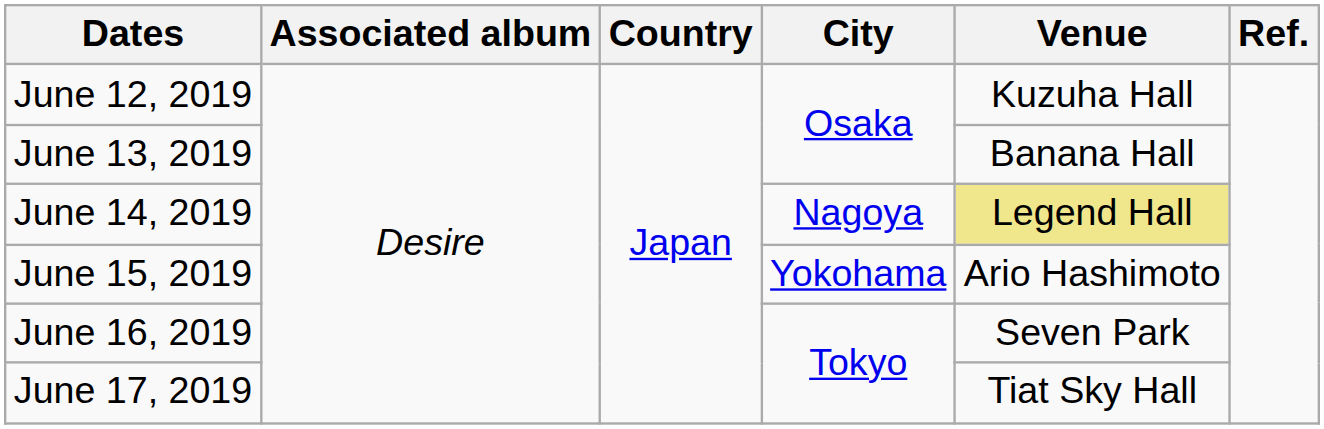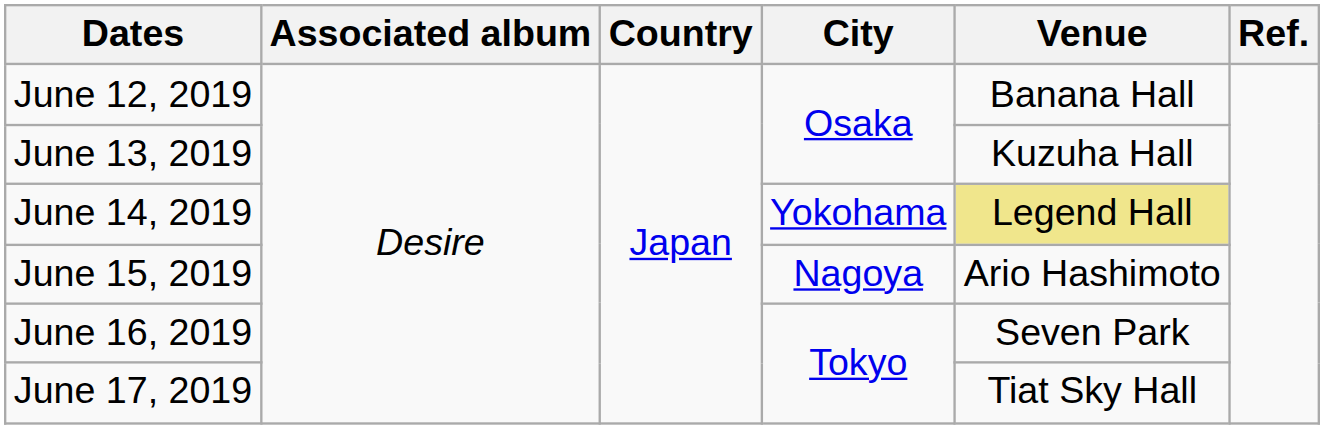 <table class="wikitable plainrowheaders" style="text-align:center;">
 <tr>
 <th>Dates</th>
 <th>Associated album</th>
 <th>Country</th>
 <th>City</th>
 <th>Venue</th>
 <th>Ref.</th>
 </tr>
 <tr>
 <td>June 12, 2019</td>
 <td rowspan="6" style="text-align:center;"><em>Desire</em></td>
 <td rowspan="6" style="text-align:center;"><a href='#'>Japan</a></td>
 <td rowspan="2"><a href='#'>Osaka</a></td>
-<td>Kuzuha Hall</td>
+<td style="text-align:center;">Banana Hall</td>
 <td rowspan="6"></td>
 </tr>
 <tr>
 <td>June 13, 2019</td>
-<td style="text-align:center;">Banana Hall</td>
+<td>Kuzuha Hall</td>
 </tr>
 <tr>
 <td>June 14, 2019</td>
-<td><a href='#'>Nagoya</a></td>
+<td><a href='#'>Yokohama</a></td>
 <td style="background: khaki;">Legend Hall</td>
 </tr>
 <tr>
 <td>June 15, 2019</td>
-<td><a href='#'>Yokohama</a></td>
+<td><a href='#'>Nagoya</a></td>
 <td>Ario Hashimoto</td>
 </tr>
 <tr>
 <td>June 16, 2019</td>
 <td rowspan="2"><a href='#'>Tokyo</a></td>
 <td>Seven Park</td>
 </tr>
 <tr>
 <td>June 17, 2019</td>
 <td>Tiat Sky Hall</td>
 </tr>
 </table>
